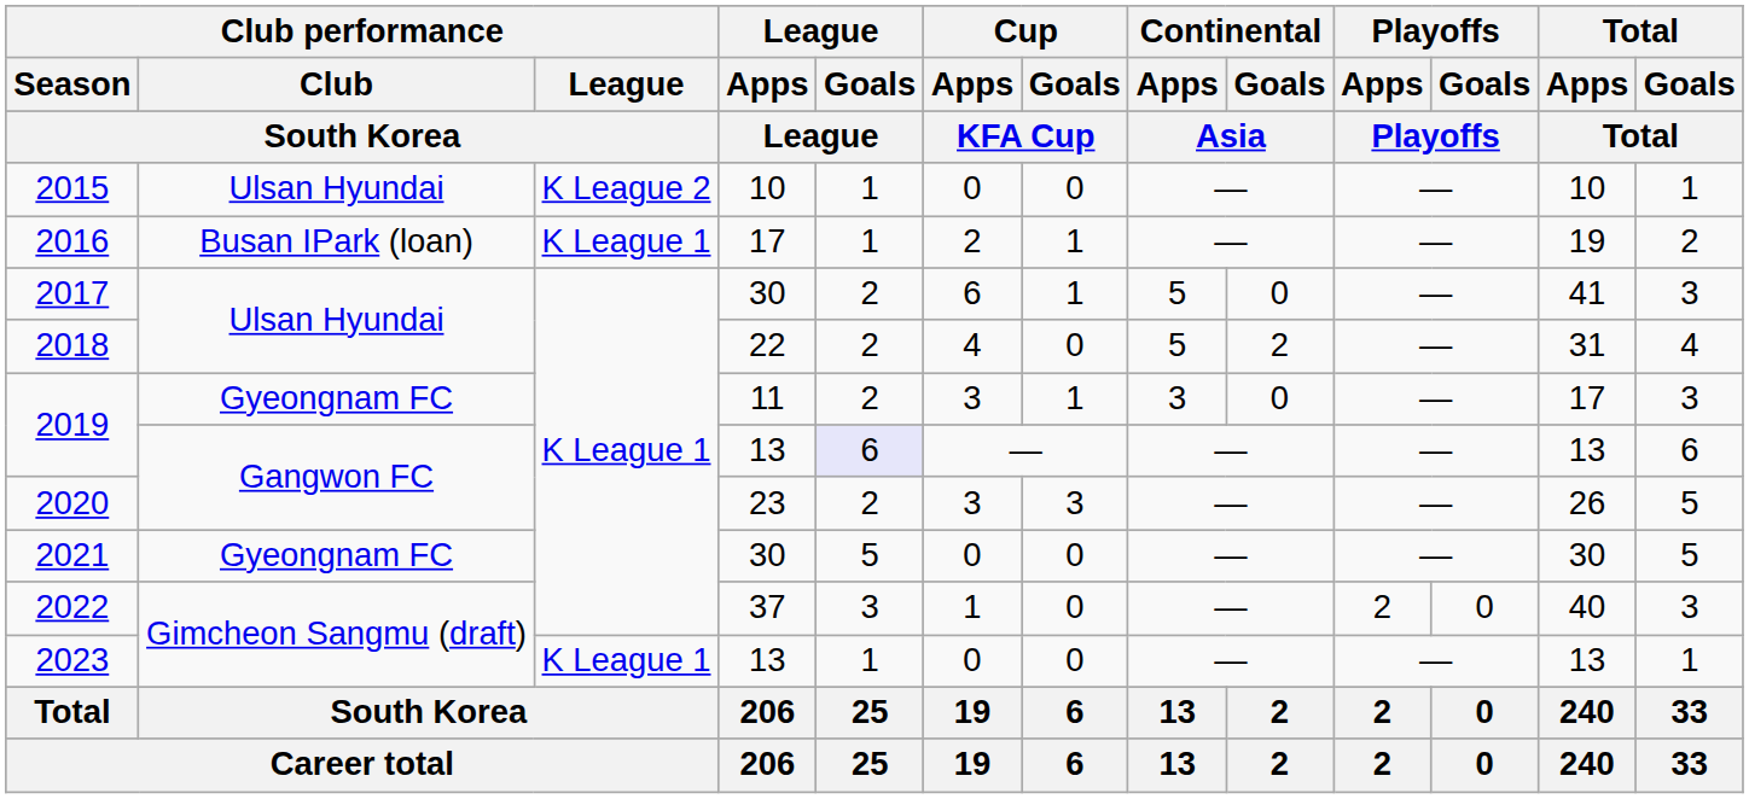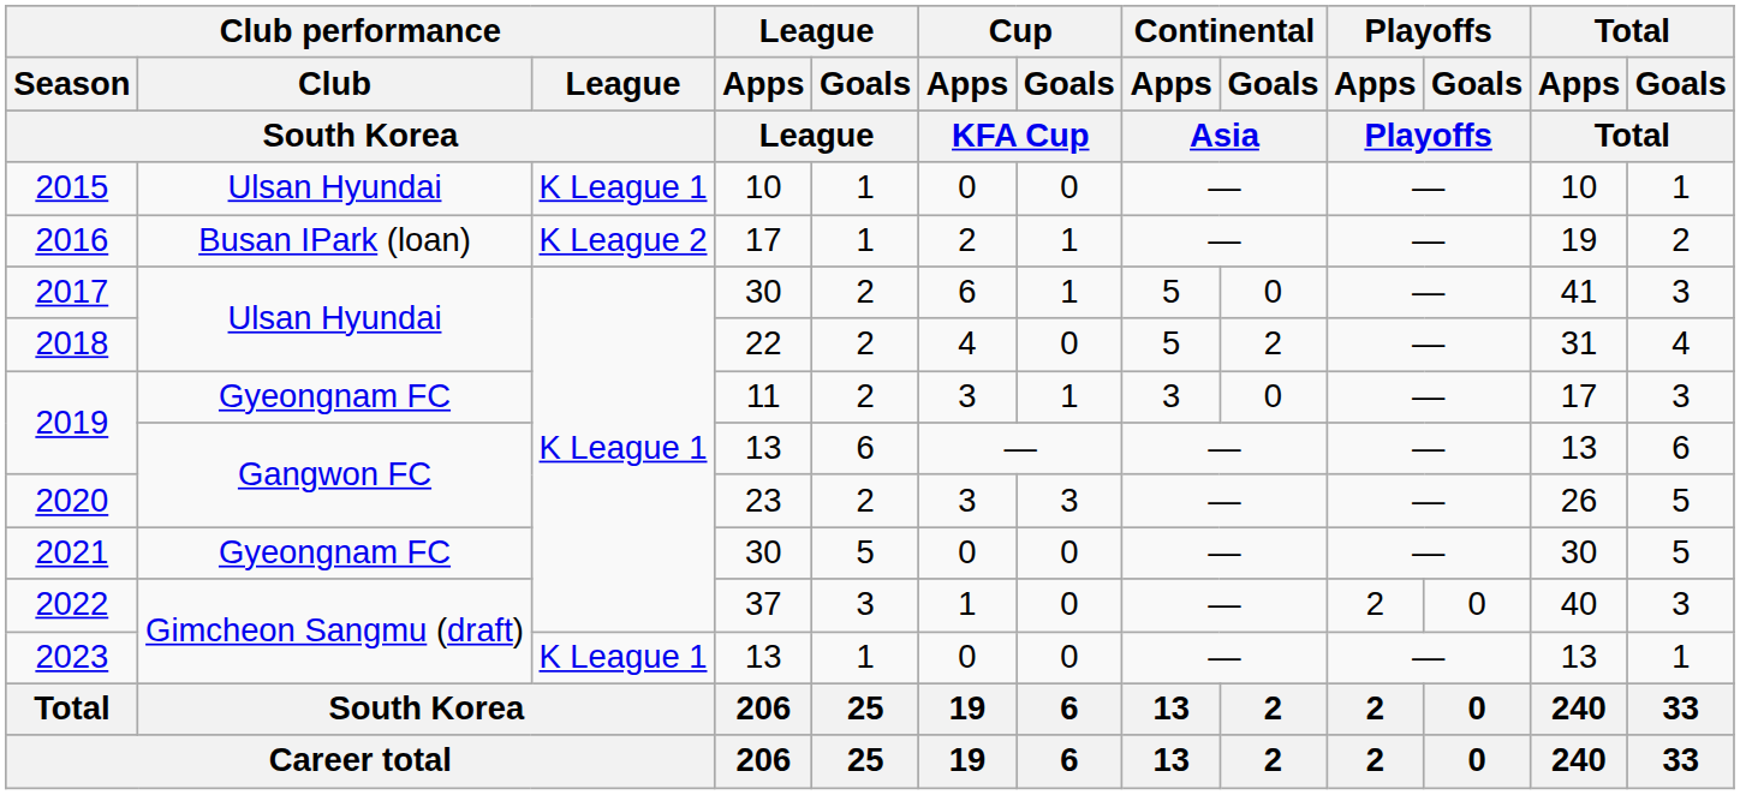 <table class="wikitable" style="text-align:center">
 <tr>
 <th colspan=3>Club performance</th>
 <th colspan=2>League</th>
 <th colspan=2>Cup</th>
 <th colspan=2>Continental</th>
 <th colspan=2>Playoffs</th>
 <th colspan=2>Total</th>
 </tr>
 <tr>
 <th>Season</th>
 <th>Club</th>
 <th>League</th>
 <th>Apps</th>
 <th>Goals</th>
 <th>Apps</th>
 <th>Goals</th>
 <th>Apps</th>
 <th>Goals</th>
 <th>Apps</th>
 <th>Goals</th>
 <th>Apps</th>
 <th>Goals</th>
 </tr>
 <tr>
 <th colspan=3>South Korea</th>
 <th colspan=2>League</th>
 <th colspan=2><a href='#'>KFA Cup</a></th>
 <th colspan=2><a href='#'>Asia</a></th>
 <th colspan=2><a href='#'>Playoffs</a></th>
 <th colspan=2>Total</th>
 </tr>
 <tr>
 <td><a href='#'>2015</a></td>
 <td><a href='#'>Ulsan Hyundai</a></td>
-<td><a href='#'>K League 2</a></td>
+<td><a href='#'>K League 1</a></td>
 <td>10</td>
 <td>1</td>
 <td>0</td>
 <td>0</td>
 <td colspan=2>—</td>
 <td colspan=2>—</td>
 <td>10</td>
 <td>1</td>
 </tr>
 <tr>
 <td><a href='#'>2016</a></td>
 <td><a href='#'>Busan IPark</a> (loan)</td>
-<td><a href='#'>K League 1</a></td>
+<td><a href='#'>K League 2</a></td>
 <td>17</td>
 <td>1</td>
 <td>2</td>
 <td>1</td>
 <td colspan=2>—</td>
 <td colspan=2>—</td>
 <td>19</td>
 <td>2</td>
 </tr>
 <tr>
 <td><a href='#'>2017</a></td>
 <td rowspan="2"><a href='#'>Ulsan Hyundai</a></td>
 <td rowspan="7"><a href='#'>K League 1</a></td>
 <td>30</td>
 <td>2</td>
 <td>6</td>
 <td>1</td>
 <td>5</td>
 <td>0</td>
 <td colspan=2>—</td>
 <td>41</td>
 <td>3</td>
 </tr>
 <tr>
 <td><a href='#'>2018</a></td>
 <td>22</td>
 <td>2</td>
 <td>4</td>
 <td>0</td>
 <td>5</td>
 <td>2</td>
 <td colspan=2>—</td>
 <td>31</td>
 <td>4</td>
 </tr>
 <tr>
 <td rowspan="2"><a href='#'>2019</a></td>
 <td><a href='#'>Gyeongnam FC</a></td>
 <td>11</td>
 <td>2</td>
 <td>3</td>
 <td>1</td>
 <td>3</td>
 <td>0</td>
 <td colspan=2>—</td>
 <td>17</td>
 <td>3</td>
 </tr>
 <tr>
 <td rowspan="2"><a href='#'>Gangwon FC</a></td>
 <td>13</td>
-<td style="background: lavender;">6</td>
+<td>6</td>
 <td colspan=2>—</td>
 <td colspan=2>—</td>
 <td colspan=2>—</td>
 <td>13</td>
 <td>6</td>
 </tr>
 <tr>
 <td><a href='#'>2020</a></td>
 <td>23</td>
 <td>2</td>
 <td>3</td>
 <td>3</td>
 <td colspan=2>—</td>
 <td colspan=2>—</td>
 <td>26</td>
 <td>5</td>
 </tr>
 <tr>
 <td><a href='#'>2021</a></td>
 <td><a href='#'>Gyeongnam FC</a></td>
 <td>30</td>
 <td>5</td>
 <td>0</td>
 <td>0</td>
 <td colspan=2>—</td>
 <td colspan=2>—</td>
 <td>30</td>
 <td>5</td>
 </tr>
 <tr>
 <td><a href='#'>2022</a></td>
 <td rowspan="2"><a href='#'>Gimcheon Sangmu</a> (<a href='#'>draft</a>)</td>
 <td>37</td>
 <td>3</td>
 <td>1</td>
 <td>0</td>
 <td colspan=2>—</td>
 <td>2</td>
 <td>0</td>
 <td>40</td>
 <td>3</td>
 </tr>
 <tr>
 <td><a href='#'>2023</a></td>
 <td><a href='#'>K League 1</a></td>
 <td>13</td>
 <td>1</td>
 <td>0</td>
 <td>0</td>
 <td colspan=2>—</td>
 <td colspan=2>—</td>
 <td>13</td>
 <td>1</td>
 </tr>
 <tr>
 <th>Total</th>
 <th colspan=2>South Korea</th>
 <th>206</th>
 <th>25</th>
 <th>19</th>
 <th>6</th>
 <th>13</th>
 <th>2</th>
 <th>2</th>
 <th>0</th>
 <th>240</th>
 <th>33</th>
 </tr>
 <tr>
 <th colspan=3>Career total</th>
 <th>206</th>
 <th>25</th>
 <th>19</th>
 <th>6</th>
 <th>13</th>
 <th>2</th>
 <th>2</th>
 <th>0</th>
 <th>240</th>
 <th>33</th>
 </tr>
 </table>
